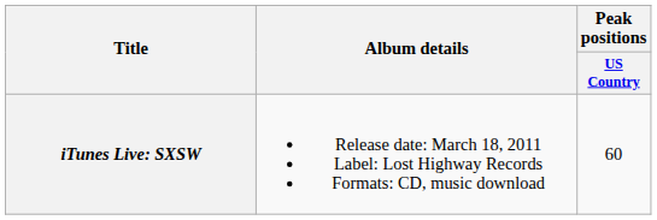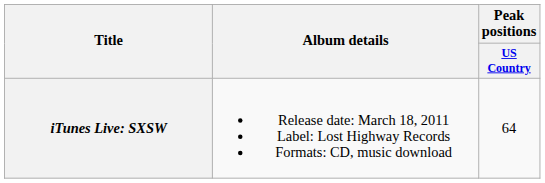 <table class="wikitable plainrowheaders" style="text-align:center;">
 <tr>
 <th rowspan="2" style="width:14em;">Title</th>
 <th rowspan="2" style="width:18em;">Album details</th>
 <th>Peak positions</th>
 </tr>
 <tr style="font-size:smaller;">
 <th style="width:50px;"><a href='#'>US Country</a><br></th>
 </tr>
 <tr>
 <th scope="row"><em>iTunes Live: SXSW</em></th>
 <td><br><ul><li>Release date: March 18, 2011</li><li>Label: Lost Highway Records</li><li>Formats: CD, music download</li></ul></td>
-<td>60</td>
+<td>64</td>
 </tr>
 </table>
